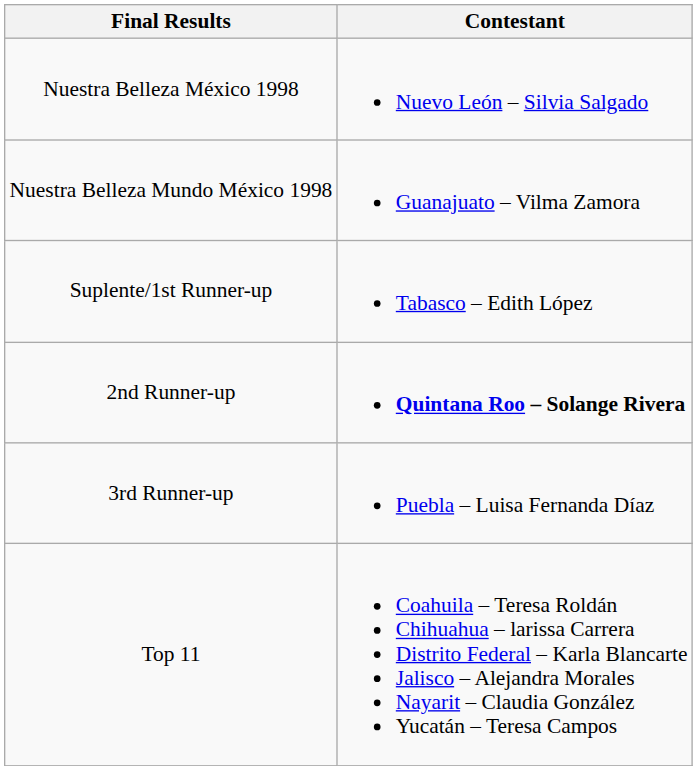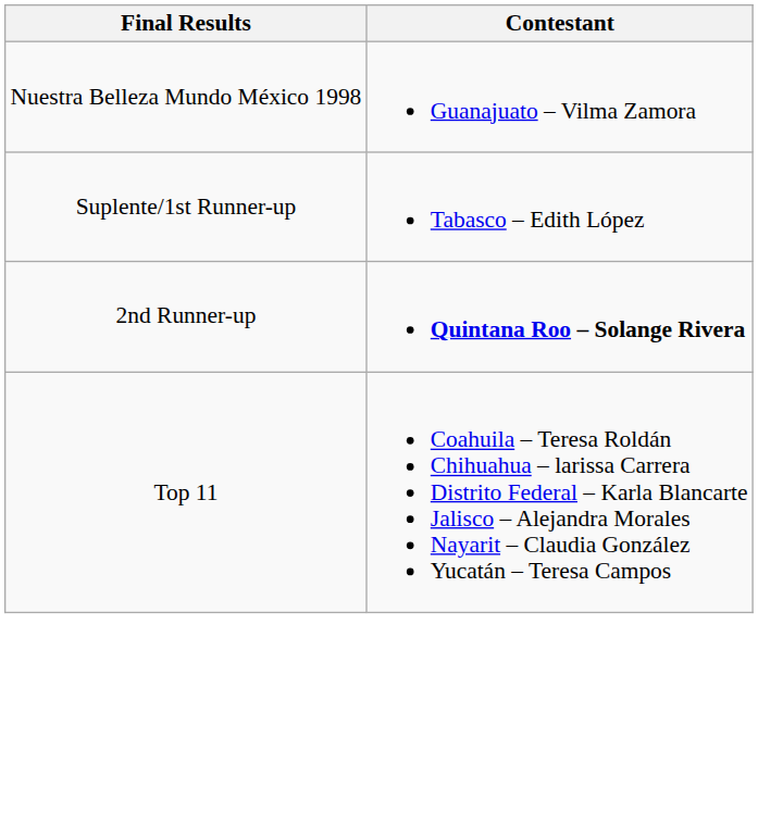 <table class="wikitable">
 <tr>
 <th>Final Results</th>
 <th>Contestant</th>
-</tr>
-<tr>
-<td align="center">Nuestra Belleza México 1998</td>
-<td><br><ul><li> <a href='#'>Nuevo León</a> – <a href='#'>Silvia Salgado</a></li></ul></td>
 </tr>
 <tr>
 <td align="center">Nuestra Belleza Mundo México 1998</td>
 <td><br><ul><li> <a href='#'>Guanajuato</a> – Vilma Zamora</li></ul></td>
 </tr>
 <tr>
 <td align="center">Suplente/1st Runner-up</td>
 <td><br><ul><li> <a href='#'>Tabasco</a> – Edith López</li></ul></td>
 </tr>
 <tr>
 <td align="center">2nd Runner-up</td>
 <td><strong><br><ul><li> <a href='#'>Quintana Roo</a> – Solange Rivera</li></ul></strong></td>
 </tr>
 <tr>
-<td align="center">3rd Runner-up</td>
-<td><br><ul><li> <a href='#'>Puebla</a> – Luisa Fernanda Díaz</li></ul></td>
-</tr>
-<tr>
 <td align="center">Top 11</td>
 <td><br><ul><li> <a href='#'>Coahuila</a> – Teresa Roldán</li><li> <a href='#'>Chihuahua</a> – larissa Carrera</li><li> <a href='#'>Distrito Federal</a> – Karla Blancarte</li><li> <a href='#'>Jalisco</a> – Alejandra Morales</li><li> <a href='#'>Nayarit</a> – Claudia González</li><li> Yucatán – Teresa Campos</li></ul></td>
 </tr>
 </table>
